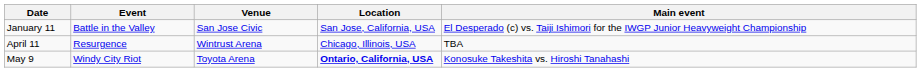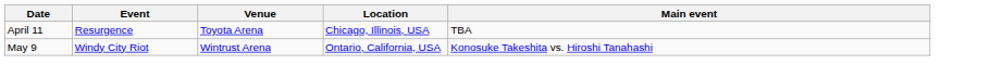 <table class="sortable wikitable succession-box" style="font-size:85%">
 <tr>
 <th width="7%">Date</th>
 <th width="13%">Event</th>
 <th width="13%">Venue</th>
 <th width="13%">Location</th>
 <th width="50%">Main event</th>
 </tr>
 <tr>
-<td>January 11</td>
-<td><a href='#'>Battle in the Valley</a></td>
-<td><a href='#'>San Jose Civic</a></td>
-<td><a href='#'>San Jose, California, USA</a></td>
-<td><a href='#'>El Desperado</a> (c) vs. <a href='#'>Taiji Ishimori</a> for the <a href='#'>IWGP Junior Heavyweight Championship</a></td>
-</tr>
-<tr>
 <td>April 11</td>
 <td><a href='#'>Resurgence</a></td>
-<td><a href='#'>Wintrust Arena</a></td>
+<td><a href='#'>Toyota Arena</a></td>
 <td><a href='#'>Chicago, Illinois, USA</a></td>
 <td>TBA</td>
 </tr>
 <tr>
 <td>May 9</td>
 <td><a href='#'>Windy City Riot</a></td>
-<td><a href='#'>Toyota Arena</a></td>
-<td><strong><a href='#'>Ontario, California, USA</a></strong></td>
+<td><a href='#'>Wintrust Arena</a></td>
+<td><a href='#'>Ontario, California, USA</a></td>
 <td><a href='#'>Konosuke Takeshita</a> vs. <a href='#'>Hiroshi Tanahashi</a></td>
 </tr>
 </table>
